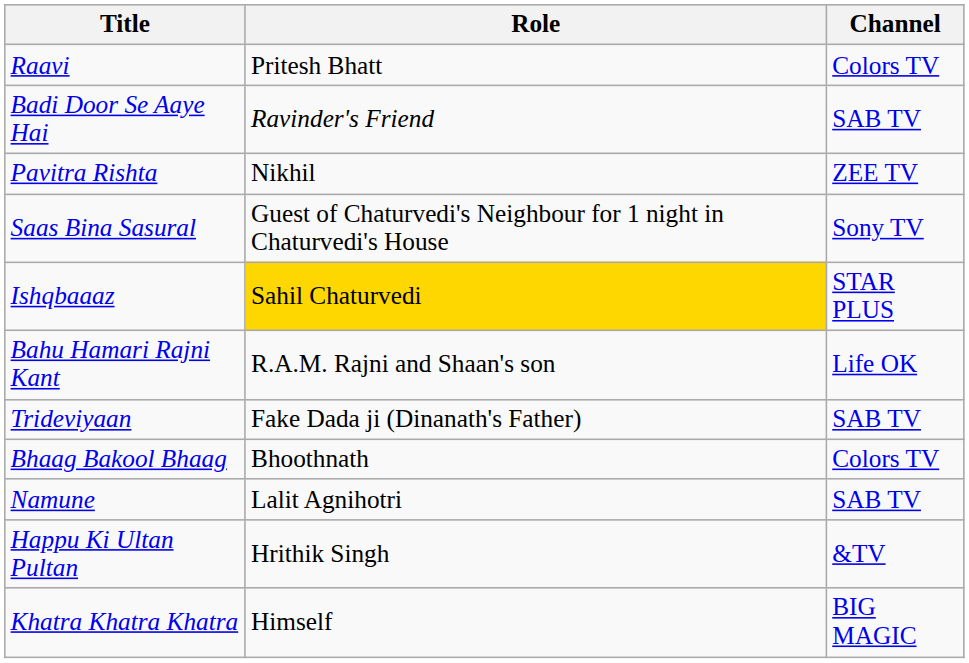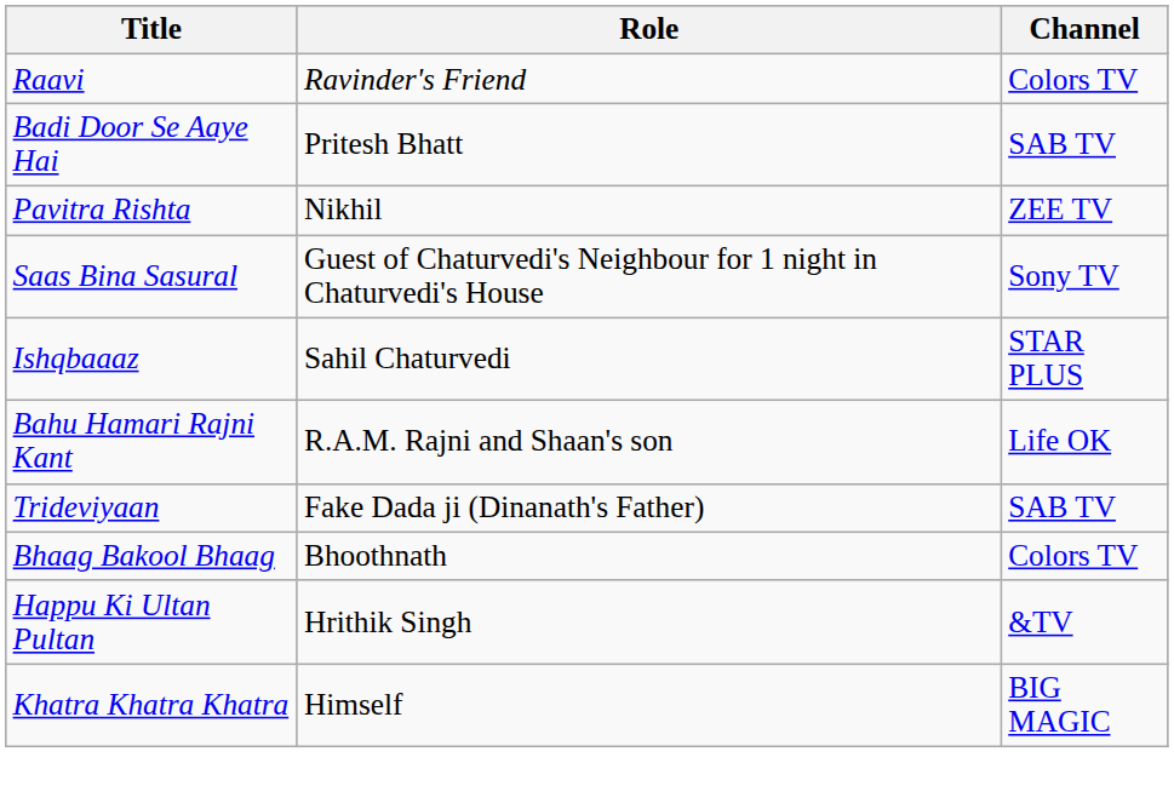 <table class="wikitable sortable">
 <tr>
 <th>Title</th>
 <th>Role</th>
 <th>Channel</th>
 </tr>
 <tr>
 <td><em> <a href='#'>Raavi</a></em></td>
-<td>Pritesh Bhatt</td>
+<td><em> Ravinder's Friend</em></td>
 <td><a href='#'>Colors TV</a></td>
 </tr>
 <tr>
 <td><em><a href='#'>Badi Door Se Aaye Hai</a></em></td>
-<td><em> Ravinder's Friend</em></td>
+<td>Pritesh Bhatt</td>
 <td><a href='#'>SAB TV</a></td>
 </tr>
 <tr>
 <td><em><a href='#'>Pavitra Rishta</a></em></td>
 <td>Nikhil</td>
 <td><a href='#'>ZEE TV</a></td>
 </tr>
 <tr>
 <td><em><a href='#'>Saas Bina Sasural</a></em></td>
 <td>Guest of Chaturvedi's Neighbour for 1 night in Chaturvedi's House</td>
 <td><a href='#'>Sony TV</a></td>
 </tr>
 <tr>
 <td><em><a href='#'>Ishqbaaaz</a></em></td>
-<td style="background: gold;">Sahil Chaturvedi</td>
+<td>Sahil Chaturvedi</td>
 <td><a href='#'>STAR PLUS</a></td>
 </tr>
 <tr>
 <td><em><a href='#'>Bahu Hamari Rajni Kant</a></em></td>
 <td>R.A.M. Rajni and Shaan's son</td>
 <td><a href='#'>Life OK</a></td>
 </tr>
 <tr>
 <td><em><a href='#'>Trideviyaan</a></em></td>
 <td>Fake Dada ji (Dinanath's Father)</td>
 <td><a href='#'>SAB TV</a></td>
 </tr>
 <tr>
 <td><em><a href='#'>Bhaag Bakool Bhaag</a></em></td>
 <td>Bhoothnath</td>
 <td><a href='#'>Colors TV</a></td>
 </tr>
 <tr>
-<td><em><a href='#'>Namune</a></em></td>
-<td>Lalit Agnihotri</td>
-<td><a href='#'>SAB TV</a></td>
-</tr>
-<tr>
 <td><em><a href='#'>Happu Ki Ultan Pultan</a></em></td>
 <td>Hrithik Singh</td>
 <td><a href='#'>&TV</a></td>
 </tr>
 <tr>
 <td><em><a href='#'>Khatra Khatra Khatra</a></em></td>
 <td>Himself</td>
 <td><a href='#'>BIG MAGIC</a></td>
 </tr>
 </table>
